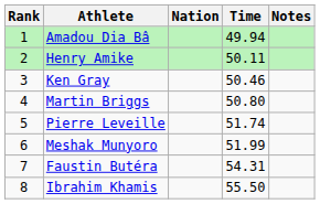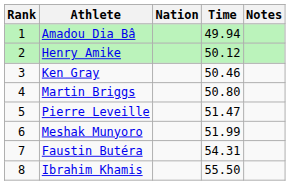 <table class="wikitable sortable" style="text-align:center">
 <tr>
 <th>Rank</th>
 <th>Athlete</th>
 <th>Nation</th>
 <th>Time</th>
 <th>Notes</th>
 </tr>
 <tr style="background:#bbf3bb;">
 <td>1</td>
 <td align=left><a href='#'>Amadou Dia Bâ</a></td>
 <td align=left></td>
 <td>49.94</td>
 <td></td>
 </tr>
 <tr style="background:#bbf3bb;">
 <td>2</td>
 <td align=left><a href='#'>Henry Amike</a></td>
 <td align=left></td>
-<td>50.11</td>
+<td>50.12</td>
 <td></td>
 </tr>
 <tr>
 <td>3</td>
 <td align=left><a href='#'>Ken Gray</a></td>
 <td align=left></td>
 <td>50.46</td>
 <td></td>
 </tr>
 <tr>
 <td>4</td>
 <td align=left><a href='#'>Martin Briggs</a></td>
 <td align=left></td>
 <td>50.80</td>
 <td></td>
 </tr>
 <tr>
 <td>5</td>
 <td align=left><a href='#'>Pierre Leveille</a></td>
 <td align=left></td>
-<td>51.74</td>
+<td>51.47</td>
 <td></td>
 </tr>
 <tr>
 <td>6</td>
 <td align=left><a href='#'>Meshak Munyoro</a></td>
 <td align=left></td>
 <td>51.99</td>
 <td></td>
 </tr>
 <tr>
 <td>7</td>
 <td align=left><a href='#'>Faustin Butéra</a></td>
 <td align=left></td>
 <td>54.31</td>
 <td></td>
 </tr>
 <tr>
 <td>8</td>
 <td align=left><a href='#'>Ibrahim Khamis</a></td>
 <td align=left></td>
 <td>55.50</td>
 <td></td>
 </tr>
 </table>
